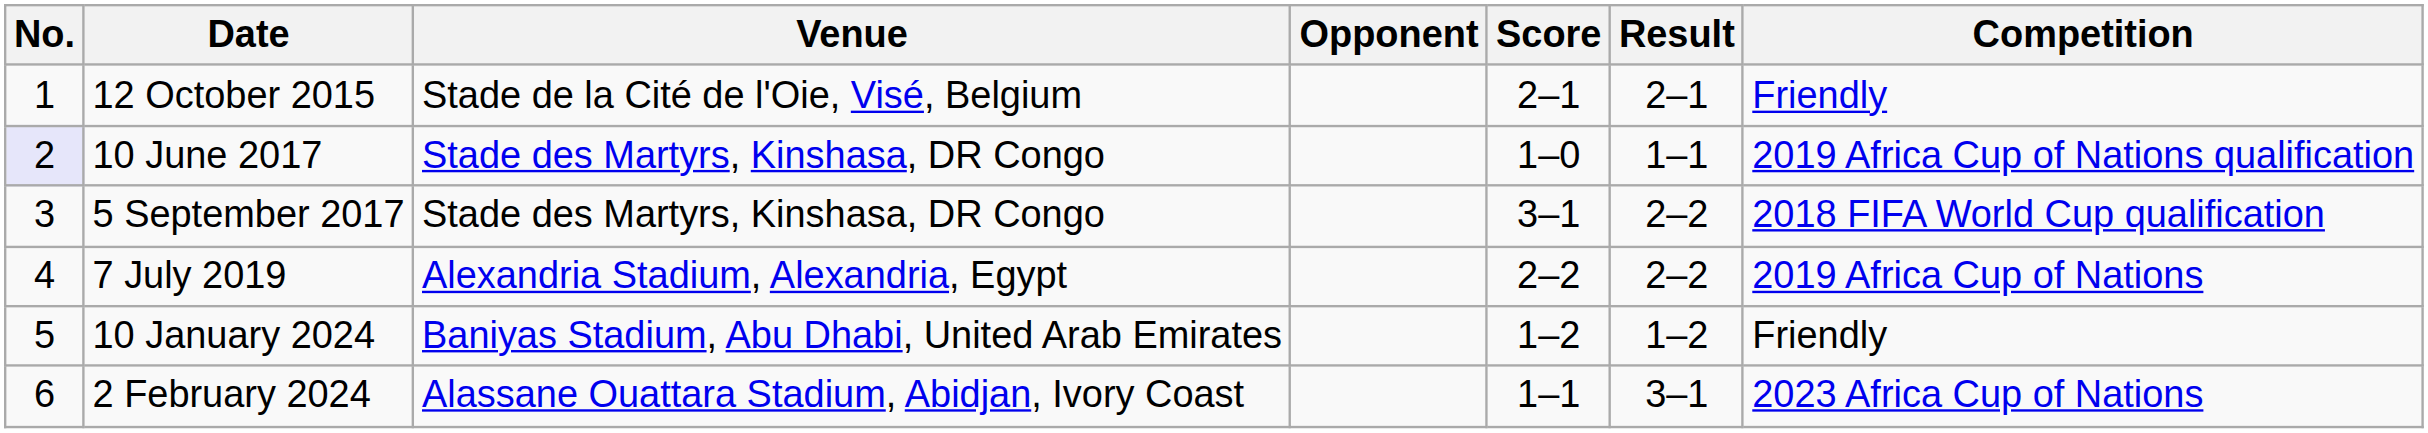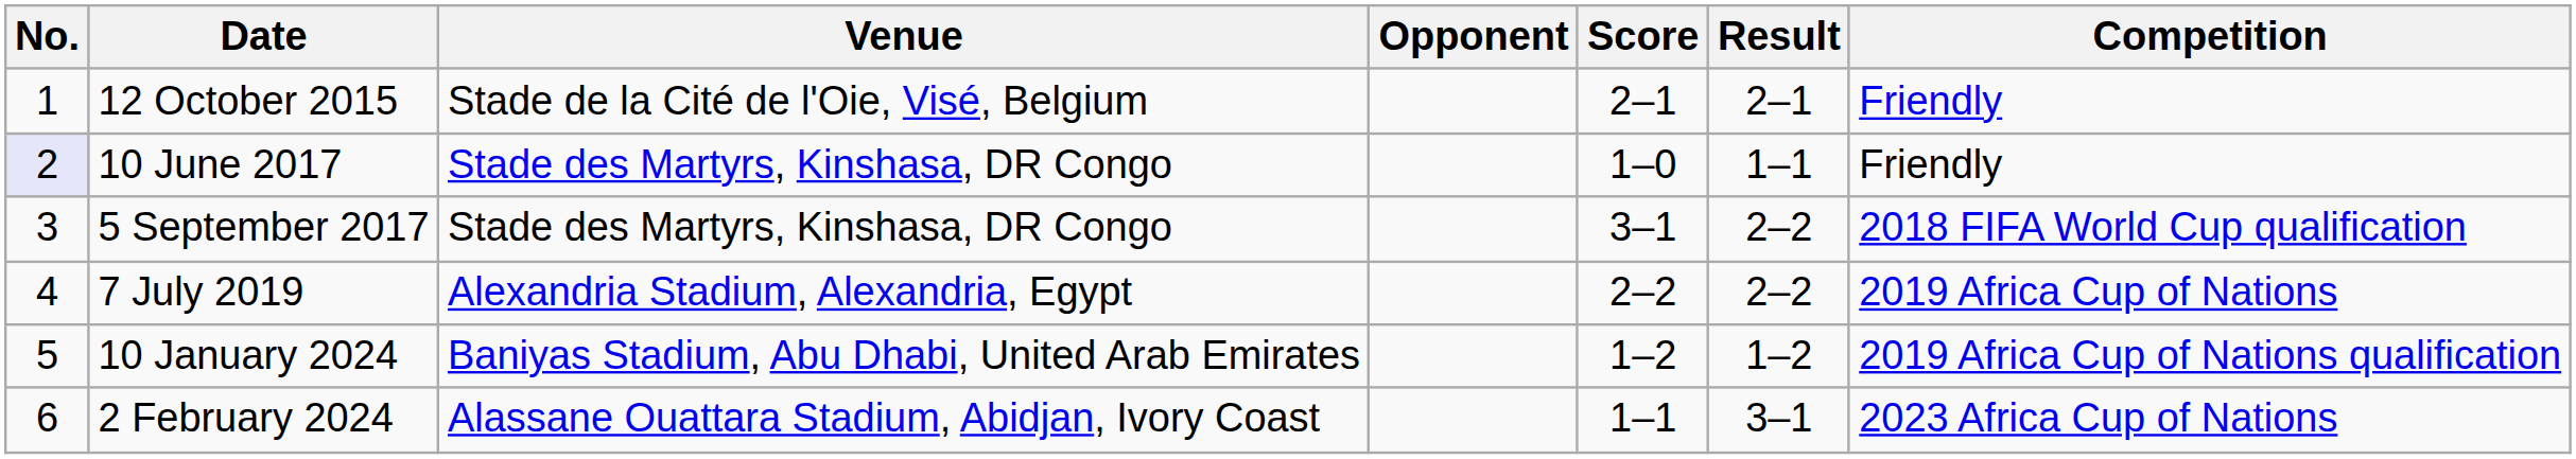 <table class="wikitable sortable">
 <tr>
 <th scope="col">No.</th>
 <th scope="col">Date</th>
 <th scope="col">Venue</th>
 <th scope="col">Opponent</th>
 <th scope="col">Score</th>
 <th scope="col">Result</th>
 <th scope="col">Competition</th>
 </tr>
 <tr>
 <td align="center">1</td>
 <td>12 October 2015</td>
 <td>Stade de la Cité de l'Oie, <a href='#'>Visé</a>, Belgium</td>
 <td></td>
 <td align="center">2–1</td>
 <td align="center">2–1</td>
 <td><a href='#'>Friendly</a></td>
 </tr>
 <tr>
 <td align="center" style="background: lavender;">2</td>
 <td>10 June 2017</td>
 <td><a href='#'>Stade des Martyrs</a>, <a href='#'>Kinshasa</a>, DR Congo</td>
 <td></td>
 <td align="center">1–0</td>
 <td align="center">1–1</td>
-<td><a href='#'>2019 Africa Cup of Nations qualification</a></td>
+<td>Friendly</td>
 </tr>
 <tr>
 <td align="center">3</td>
 <td>5 September 2017</td>
 <td>Stade des Martyrs, Kinshasa, DR Congo</td>
 <td></td>
 <td align="center">3–1</td>
 <td align="center">2–2</td>
 <td><a href='#'>2018 FIFA World Cup qualification</a></td>
 </tr>
 <tr>
 <td align="center">4</td>
 <td>7 July 2019</td>
 <td><a href='#'>Alexandria Stadium</a>, <a href='#'>Alexandria</a>, Egypt</td>
 <td></td>
 <td align="center">2–2</td>
 <td align="center">2–2<br></td>
 <td><a href='#'>2019 Africa Cup of Nations</a></td>
 </tr>
 <tr>
 <td align="center">5</td>
 <td>10 January 2024</td>
 <td><a href='#'>Baniyas Stadium</a>, <a href='#'>Abu Dhabi</a>, United Arab Emirates</td>
 <td></td>
 <td align="center">1–2</td>
 <td align="center">1–2</td>
-<td>Friendly</td>
+<td><a href='#'>2019 Africa Cup of Nations qualification</a></td>
 </tr>
 <tr>
 <td align="center">6</td>
 <td>2 February 2024</td>
 <td><a href='#'>Alassane Ouattara Stadium</a>, <a href='#'>Abidjan</a>, Ivory Coast</td>
 <td></td>
 <td align="center">1–1</td>
 <td align="center">3–1</td>
 <td><a href='#'>2023 Africa Cup of Nations</a></td>
 </tr>
 </table>
